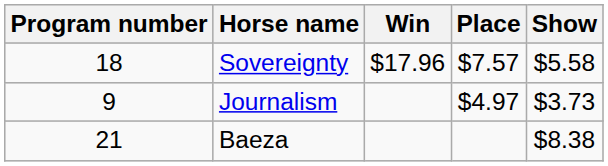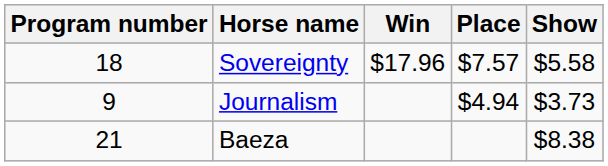 <table class="wikitable" style="text-align: center;">
 <tr>
 <th>Program number</th>
 <th>Horse name</th>
 <th width="40px">Win</th>
 <th width="40px">Place</th>
 <th width="40px">Show</th>
 </tr>
 <tr>
 <td>18</td>
 <td style="text-align: left;"><a href='#'>Sovereignty</a></td>
 <td>$17.96</td>
 <td>$7.57</td>
 <td>$5.58</td>
 </tr>
 <tr>
 <td>9</td>
 <td style="text-align: left;"><a href='#'>Journalism</a></td>
 <td></td>
-<td>$4.97</td>
+<td>$4.94</td>
 <td>$3.73</td>
 </tr>
 <tr>
 <td>21</td>
 <td style="text-align: left;">Baeza</td>
 <td></td>
 <td></td>
 <td>$8.38</td>
 </tr>
 </table>
